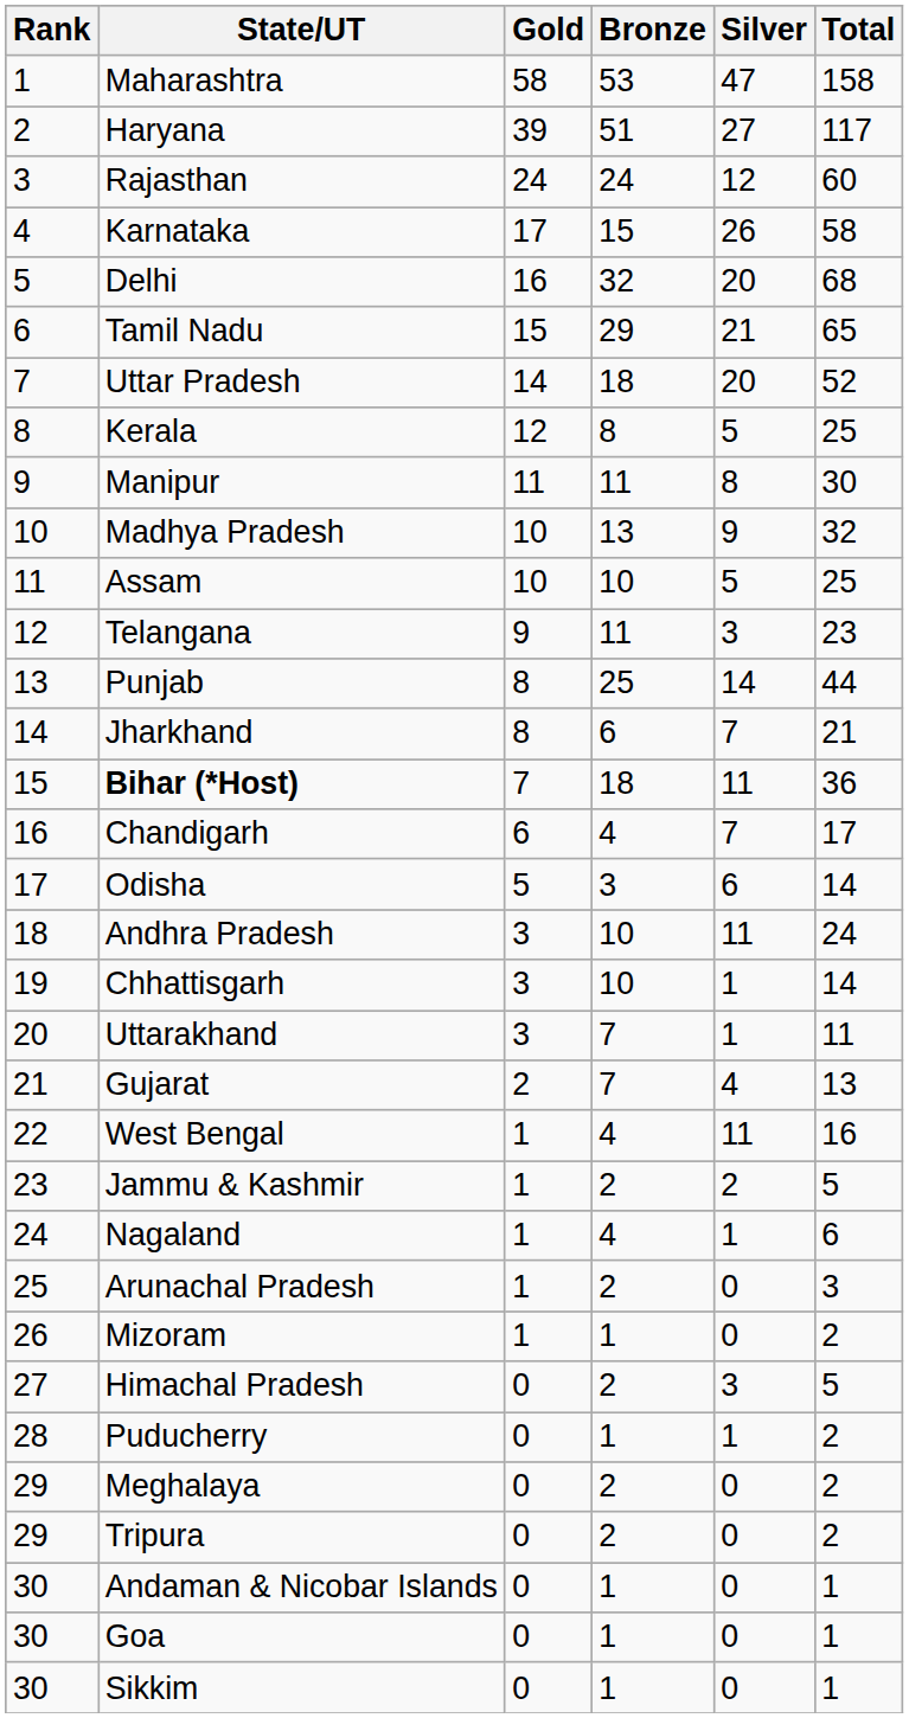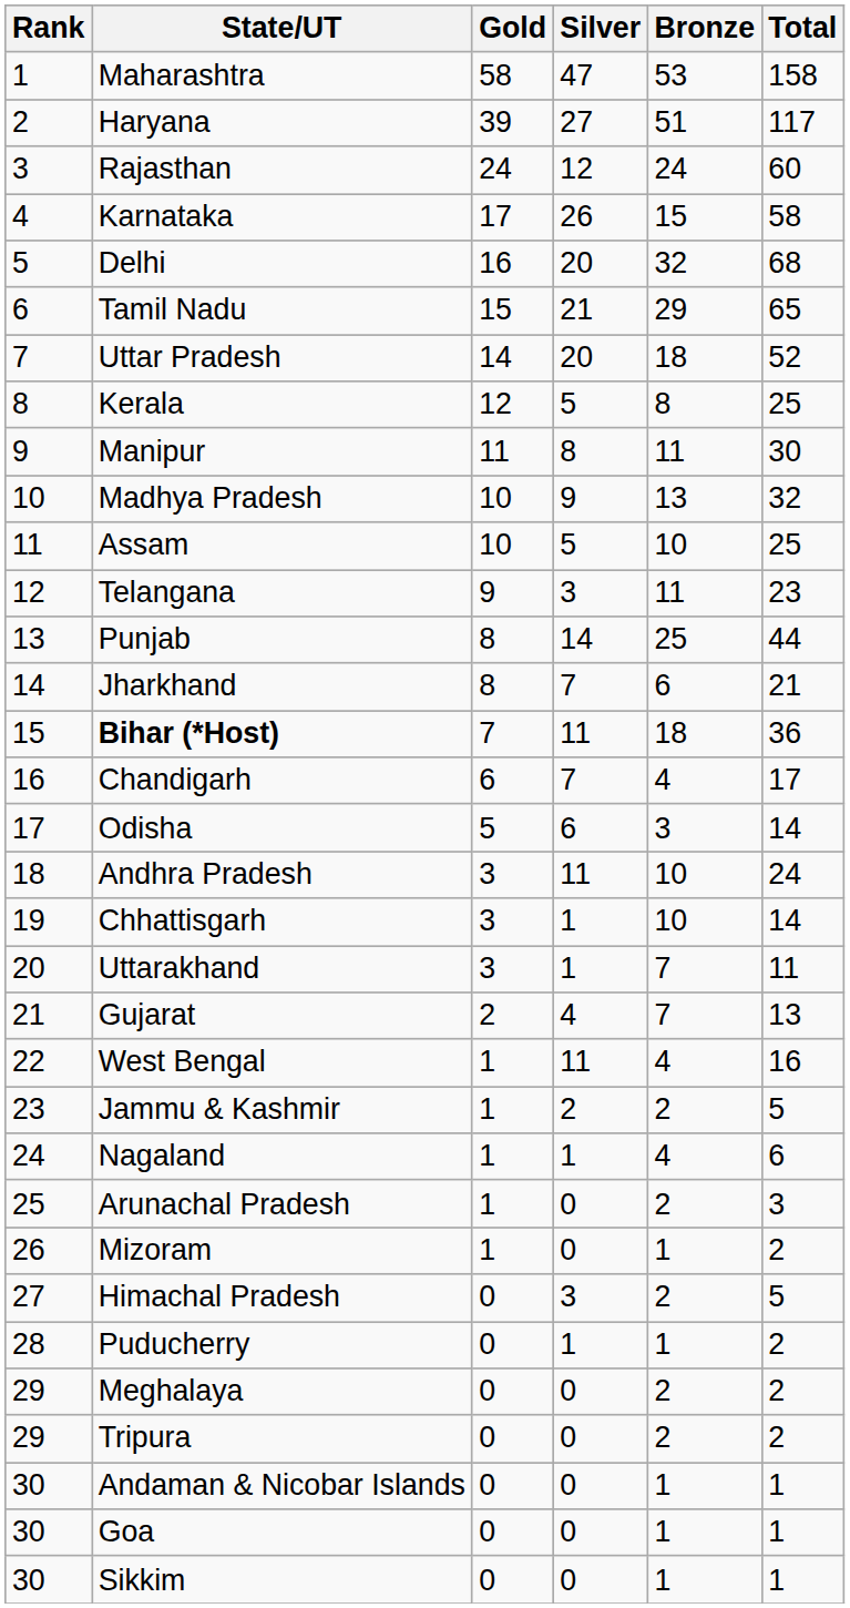 <table class="wikitable sortable">
 <tr>
 <th>Rank</th>
 <th>State/UT</th>
 <th>Gold</th>
+<th>Silver</th>
 <th>Bronze</th>
-<th>Silver</th>
 <th>Total</th>
 </tr>
 <tr>
 <td>1</td>
 <td>Maharashtra</td>
 <td>58</td>
+<td>47</td>
 <td>53</td>
-<td>47</td>
 <td>158</td>
 </tr>
 <tr>
 <td>2</td>
 <td>Haryana</td>
 <td>39</td>
+<td>27</td>
 <td>51</td>
-<td>27</td>
 <td>117</td>
 </tr>
 <tr>
 <td>3</td>
 <td>Rajasthan</td>
 <td>24</td>
+<td>12</td>
 <td>24</td>
-<td>12</td>
 <td>60</td>
 </tr>
 <tr>
 <td>4</td>
 <td>Karnataka</td>
 <td>17</td>
+<td>26</td>
 <td>15</td>
-<td>26</td>
 <td>58</td>
 </tr>
 <tr>
 <td>5</td>
 <td>Delhi</td>
 <td>16</td>
+<td>20</td>
 <td>32</td>
-<td>20</td>
 <td>68</td>
 </tr>
 <tr>
 <td>6</td>
 <td>Tamil Nadu</td>
 <td>15</td>
+<td>21</td>
 <td>29</td>
-<td>21</td>
 <td>65</td>
 </tr>
 <tr>
 <td>7</td>
 <td>Uttar Pradesh</td>
 <td>14</td>
+<td>20</td>
 <td>18</td>
-<td>20</td>
 <td>52</td>
 </tr>
 <tr>
 <td>8</td>
 <td>Kerala</td>
 <td>12</td>
+<td>5</td>
 <td>8</td>
-<td>5</td>
 <td>25</td>
 </tr>
 <tr>
 <td>9</td>
 <td>Manipur</td>
 <td>11</td>
+<td>8</td>
 <td>11</td>
-<td>8</td>
 <td>30</td>
 </tr>
 <tr>
 <td>10</td>
 <td>Madhya Pradesh</td>
 <td>10</td>
+<td>9</td>
 <td>13</td>
-<td>9</td>
 <td>32</td>
 </tr>
 <tr>
 <td>11</td>
 <td>Assam</td>
 <td>10</td>
+<td>5</td>
 <td>10</td>
-<td>5</td>
 <td>25</td>
 </tr>
 <tr>
 <td>12</td>
 <td>Telangana</td>
 <td>9</td>
+<td>3</td>
 <td>11</td>
-<td>3</td>
 <td>23</td>
 </tr>
 <tr>
 <td>13</td>
 <td>Punjab</td>
 <td>8</td>
+<td>14</td>
 <td>25</td>
-<td>14</td>
 <td>44</td>
 </tr>
 <tr>
 <td>14</td>
 <td>Jharkhand</td>
 <td>8</td>
+<td>7</td>
 <td>6</td>
-<td>7</td>
 <td>21</td>
 </tr>
 <tr>
 <td>15</td>
 <td><strong>Bihar (*Host)</strong></td>
 <td>7</td>
+<td>11</td>
 <td>18</td>
-<td>11</td>
 <td>36</td>
 </tr>
 <tr>
 <td>16</td>
 <td>Chandigarh</td>
 <td>6</td>
+<td>7</td>
 <td>4</td>
-<td>7</td>
 <td>17</td>
 </tr>
 <tr>
 <td>17</td>
 <td>Odisha</td>
 <td>5</td>
+<td>6</td>
 <td>3</td>
-<td>6</td>
 <td>14</td>
 </tr>
 <tr>
 <td>18</td>
 <td>Andhra Pradesh</td>
 <td>3</td>
+<td>11</td>
 <td>10</td>
-<td>11</td>
 <td>24</td>
 </tr>
 <tr>
 <td>19</td>
 <td>Chhattisgarh</td>
 <td>3</td>
+<td>1</td>
 <td>10</td>
-<td>1</td>
 <td>14</td>
 </tr>
 <tr>
 <td>20</td>
 <td>Uttarakhand</td>
 <td>3</td>
+<td>1</td>
 <td>7</td>
-<td>1</td>
 <td>11</td>
 </tr>
 <tr>
 <td>21</td>
 <td>Gujarat</td>
 <td>2</td>
+<td>4</td>
 <td>7</td>
-<td>4</td>
 <td>13</td>
 </tr>
 <tr>
 <td>22</td>
 <td>West Bengal</td>
 <td>1</td>
+<td>11</td>
 <td>4</td>
-<td>11</td>
 <td>16</td>
 </tr>
 <tr>
 <td>23</td>
 <td>Jammu & Kashmir</td>
 <td>1</td>
 <td>2</td>
 <td>2</td>
 <td>5</td>
 </tr>
 <tr>
 <td>24</td>
 <td>Nagaland</td>
 <td>1</td>
+<td>1</td>
 <td>4</td>
-<td>1</td>
 <td>6</td>
 </tr>
 <tr>
 <td>25</td>
 <td>Arunachal Pradesh</td>
 <td>1</td>
+<td>0</td>
 <td>2</td>
-<td>0</td>
 <td>3</td>
 </tr>
 <tr>
 <td>26</td>
 <td>Mizoram</td>
 <td>1</td>
+<td>0</td>
 <td>1</td>
-<td>0</td>
 <td>2</td>
 </tr>
 <tr>
 <td>27</td>
 <td>Himachal Pradesh</td>
 <td>0</td>
+<td>3</td>
 <td>2</td>
-<td>3</td>
 <td>5</td>
 </tr>
 <tr>
 <td>28</td>
 <td>Puducherry</td>
 <td>0</td>
 <td>1</td>
 <td>1</td>
 <td>2</td>
 </tr>
 <tr>
 <td>29</td>
 <td>Meghalaya</td>
 <td>0</td>
+<td>0</td>
 <td>2</td>
-<td>0</td>
 <td>2</td>
 </tr>
 <tr>
 <td>29</td>
 <td>Tripura</td>
 <td>0</td>
+<td>0</td>
 <td>2</td>
-<td>0</td>
 <td>2</td>
 </tr>
 <tr>
 <td>30</td>
 <td>Andaman & Nicobar Islands</td>
 <td>0</td>
+<td>0</td>
 <td>1</td>
-<td>0</td>
 <td>1</td>
 </tr>
 <tr>
 <td>30</td>
 <td>Goa</td>
 <td>0</td>
+<td>0</td>
 <td>1</td>
-<td>0</td>
 <td>1</td>
 </tr>
 <tr>
 <td>30</td>
 <td>Sikkim</td>
 <td>0</td>
+<td>0</td>
 <td>1</td>
-<td>0</td>
 <td>1</td>
 </tr>
 </table>
